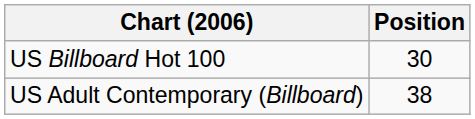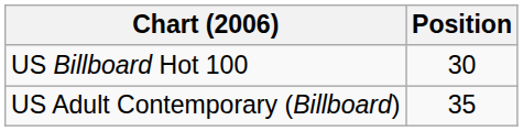 <table class="wikitable sortable">
 <tr>
 <th>Chart (2006)</th>
 <th>Position</th>
 </tr>
 <tr>
 <td>US <em>Billboard</em> Hot 100</td>
 <td align="center">30</td>
 </tr>
 <tr>
 <td>US Adult Contemporary (<em>Billboard</em>)</td>
-<td style="text-align:center;">38</td>
+<td style="text-align:center;">35</td>
 </tr>
 </table>
